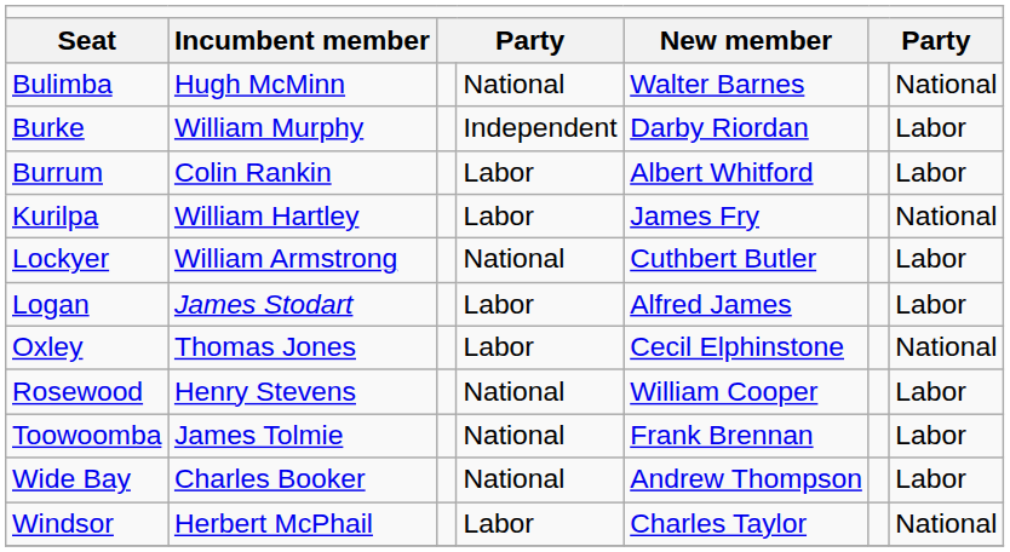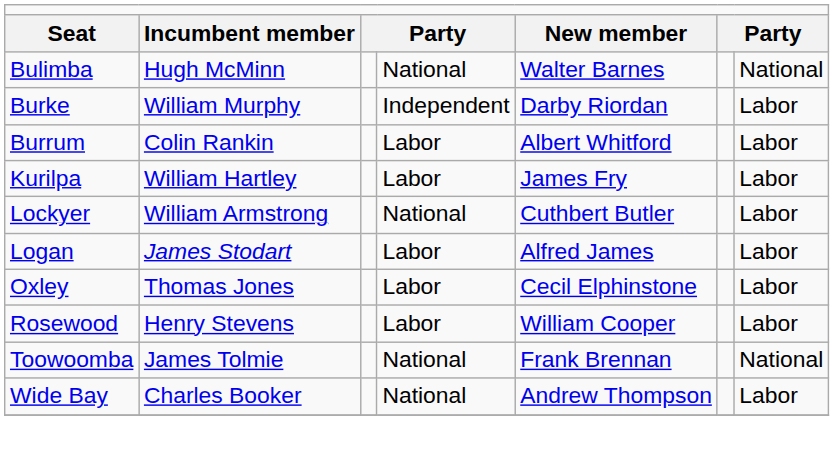 <table class="wikitable">
 <tr>
 <td colspan=7></td>
 </tr>
 <tr>
 <th>Seat</th>
 <th>Incumbent member</th>
 <th colspan=2>Party</th>
 <th>New member</th>
 <th colspan=2>Party</th>
 </tr>
 <tr>
 <td><a href='#'>Bulimba</a></td>
 <td><a href='#'>Hugh McMinn</a></td>
 <td> </td>
 <td>National</td>
 <td><a href='#'>Walter Barnes</a></td>
 <td> </td>
 <td>National</td>
 </tr>
 <tr>
 <td><a href='#'>Burke</a></td>
 <td><a href='#'>William Murphy</a></td>
 <td> </td>
 <td>Independent</td>
 <td><a href='#'>Darby Riordan</a></td>
 <td> </td>
 <td>Labor</td>
 </tr>
 <tr>
 <td><a href='#'>Burrum</a></td>
 <td><a href='#'>Colin Rankin</a></td>
 <td> </td>
 <td>Labor</td>
 <td><a href='#'>Albert Whitford</a></td>
 <td> </td>
 <td>Labor</td>
 </tr>
 <tr>
 <td><a href='#'>Kurilpa</a></td>
 <td><a href='#'>William Hartley</a></td>
 <td> </td>
 <td>Labor</td>
 <td><a href='#'>James Fry</a></td>
 <td> </td>
-<td>National</td>
+<td>Labor</td>
 </tr>
 <tr>
 <td><a href='#'>Lockyer</a></td>
 <td><a href='#'>William Armstrong</a></td>
 <td> </td>
 <td>National</td>
 <td><a href='#'>Cuthbert Butler</a></td>
 <td> </td>
 <td>Labor</td>
 </tr>
 <tr>
 <td><a href='#'>Logan</a></td>
 <td><em><a href='#'>James Stodart</a></em></td>
 <td> </td>
 <td>Labor</td>
 <td><a href='#'>Alfred James</a></td>
 <td> </td>
 <td>Labor</td>
 </tr>
 <tr>
 <td><a href='#'>Oxley</a></td>
 <td><a href='#'>Thomas Jones</a></td>
 <td> </td>
 <td>Labor</td>
 <td><a href='#'>Cecil Elphinstone</a></td>
 <td> </td>
-<td>National</td>
+<td>Labor</td>
 </tr>
 <tr>
 <td><a href='#'>Rosewood</a></td>
 <td><a href='#'>Henry Stevens</a></td>
 <td> </td>
-<td>National</td>
+<td>Labor</td>
 <td><a href='#'>William Cooper</a></td>
 <td> </td>
 <td>Labor</td>
 </tr>
 <tr>
 <td><a href='#'>Toowoomba</a></td>
 <td><a href='#'>James Tolmie</a></td>
 <td> </td>
 <td>National</td>
 <td><a href='#'>Frank Brennan</a></td>
 <td> </td>
-<td>Labor</td>
+<td>National</td>
 </tr>
 <tr>
 <td><a href='#'>Wide Bay</a></td>
 <td><a href='#'>Charles Booker</a></td>
 <td> </td>
 <td>National</td>
 <td><a href='#'>Andrew Thompson</a></td>
 <td> </td>
 <td>Labor</td>
 </tr>
 <tr>
-<td><a href='#'>Windsor</a></td>
-<td><a href='#'>Herbert McPhail</a></td>
-<td> </td>
-<td>Labor</td>
-<td><a href='#'>Charles Taylor</a></td>
-<td> </td>
-<td>National</td>
-</tr>
-<tr>
 </tr>
 </table>
